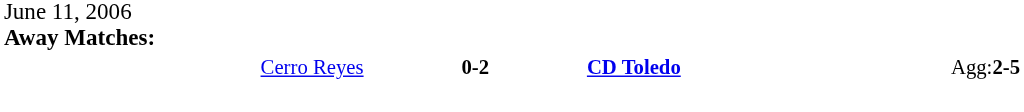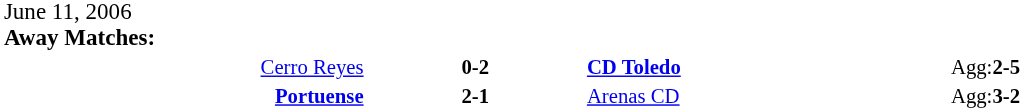 <table width=100% cellspacing=1>
 <tr>
 <th width=20%></th>
 <th width=12%></th>
 <th width=20%></th>
 <th></th>
 </tr>
 <tr>
 <td>June 11, 2006<br><strong>Away Matches:</strong></td>
 </tr>
 <tr style=font-size:90%>
 <td align=right><a href='#'>Cerro Reyes</a></td>
 <td align=center><strong>0-2</strong></td>
 <td><strong><a href='#'>CD Toledo</a></strong></td>
 <td>Agg:<strong>2-5</strong></td>
 </tr>
+<tr style=font-size:90%>
+<td align=right><strong><a href='#'>Portuense</a></strong></td>
+<td align=center><strong>2-1</strong></td>
+<td><a href='#'>Arenas CD</a></td>
+<td>Agg:<strong>3-2</strong></td>
+</tr>
 </table>
